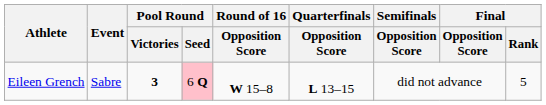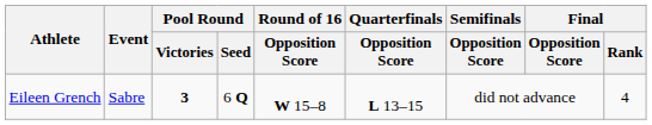 <table class=wikitable style="font-size:90%">
 <tr>
 <th rowspan="2">Athlete</th>
 <th rowspan="2">Event</th>
 <th colspan=2>Pool Round</th>
 <th>Round of 16</th>
 <th>Quarterfinals</th>
 <th>Semifinals</th>
 <th colspan=2>Final</th>
 </tr>
 <tr style="font-size:95%">
 <th>Victories</th>
 <th>Seed</th>
 <th>Opposition<br>Score</th>
 <th>Opposition<br>Score</th>
 <th>Opposition<br>Score</th>
 <th>Opposition<br>Score</th>
 <th>Rank</th>
 </tr>
 <tr align=center>
 <td align=left><a href='#'>Eileen Grench</a></td>
 <td align=left><a href='#'>Sabre</a></td>
 <td><strong>3</strong></td>
-<td style="background: pink;">6 <strong>Q</strong></td>
+<td>6 <strong>Q</strong></td>
 <td><br><strong>W</strong> 15–8</td>
 <td><br><strong>L</strong> 13–15</td>
 <td colspan=2>did not advance</td>
-<td>5</td>
+<td>4</td>
 </tr>
 </table>
